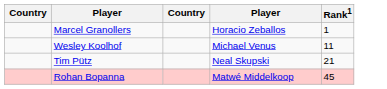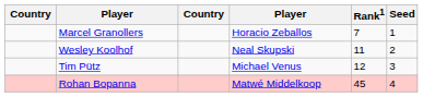 <table class="wikitable">
 <tr>
 <th width="70">Country</th>
 <th width="175">Player</th>
 <th width="70">Country</th>
 <th width="175">Player</th>
 <th>Rank<sup>1</sup></th>
+<th>Seed</th>
 </tr>
 <tr>
 <td></td>
 <td><a href='#'>Marcel Granollers</a></td>
 <td></td>
 <td><a href='#'>Horacio Zeballos</a></td>
+<td>7</td>
 <td>1</td>
 </tr>
 <tr>
 <td></td>
 <td><a href='#'>Wesley Koolhof</a></td>
 <td></td>
-<td><a href='#'>Michael Venus</a></td>
+<td><a href='#'>Neal Skupski</a></td>
 <td>11</td>
+<td>2</td>
 </tr>
 <tr>
 <td></td>
 <td><a href='#'>Tim Pütz</a></td>
 <td></td>
-<td><a href='#'>Neal Skupski</a></td>
-<td>21</td>
+<td><a href='#'>Michael Venus</a></td>
+<td>12</td>
+<td>3</td>
 </tr>
 <tr bgcolor=#fcc>
 <td></td>
 <td><a href='#'>Rohan Bopanna</a></td>
 <td></td>
 <td><a href='#'>Matwé Middelkoop</a></td>
 <td>45</td>
+<td>4</td>
 </tr>
 </table>
